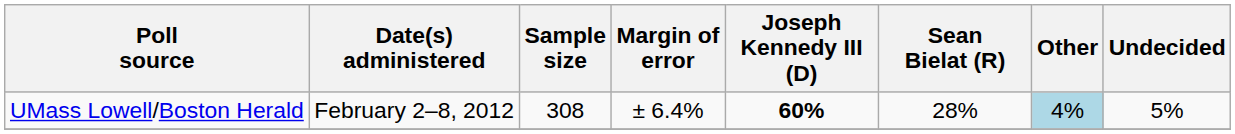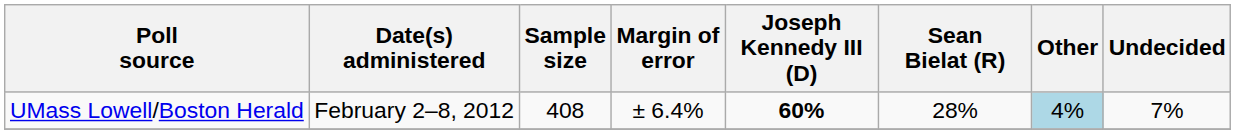 <table class="wikitable">
 <tr>
 <th>Poll<br>source</th>
 <th>Date(s)<br>administered</th>
 <th>Sample<br>size</th>
 <th>Margin of<br>error</th>
 <th style="width:100px;">Joseph<br>Kennedy III (D)</th>
 <th style="width:100px;">Sean<br>Bielat (R)</th>
 <th>Other</th>
 <th>Undecided</th>
 </tr>
 <tr>
 <td><a href='#'>UMass Lowell</a>/<a href='#'>Boston Herald</a></td>
 <td align=center>February 2–8, 2012</td>
-<td align=center>308</td>
+<td align=center>408</td>
 <td align=center>± 6.4%</td>
 <td align=center ><strong>60%</strong></td>
 <td align=center>28%</td>
 <td align=center style="background: lightblue;">4%</td>
-<td align=center>5%</td>
+<td align=center>7%</td>
 </tr>
 <tr>
 </tr>
 </table>
